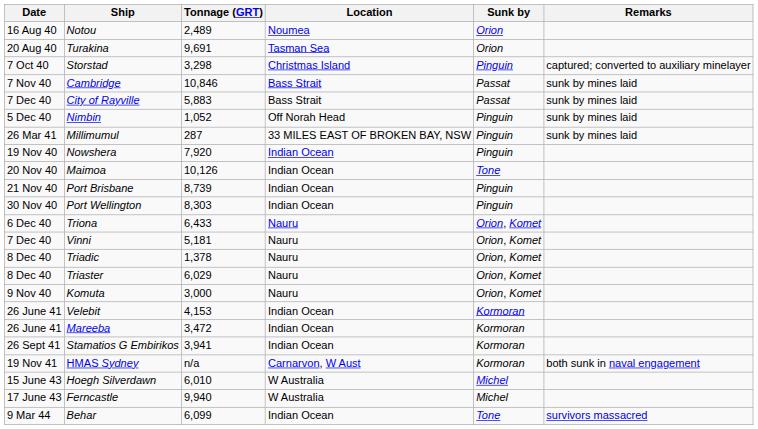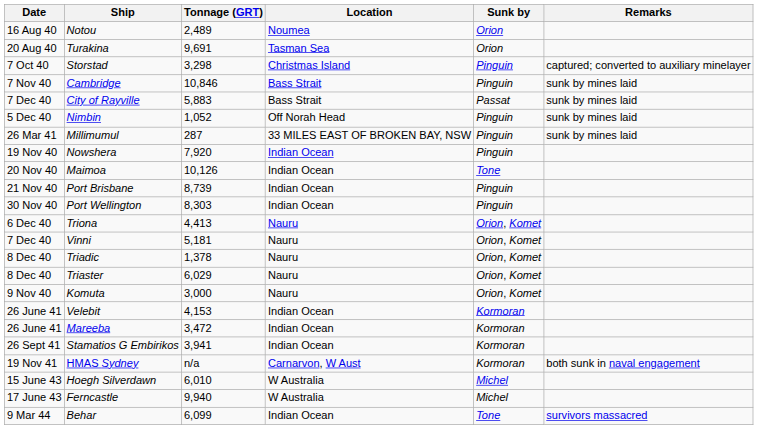 <table class="wikitable nowraplinks">
 <tr>
 <th><strong>Date</strong></th>
 <th><strong>Ship</strong></th>
 <th><strong>Tonnage (<a href='#'>GRT</a>)</strong></th>
 <th><strong>Location</strong></th>
 <th><strong>Sunk by</strong></th>
 <th><strong>Remarks</strong></th>
 </tr>
 <tr>
 <td>16 Aug 40</td>
 <td><em>Notou</em></td>
 <td>2,489</td>
 <td><a href='#'>Noumea</a></td>
 <td><a href='#'><em>Orion</em></a></td>
 <td> </td>
 </tr>
 <tr>
 <td>20 Aug 40</td>
 <td><em>Turakina</em></td>
 <td>9,691</td>
 <td><a href='#'>Tasman Sea</a></td>
 <td><em>Orion</em></td>
 <td> </td>
 </tr>
 <tr>
 <td>7 Oct 40</td>
 <td><em>Storstad</em></td>
 <td>3,298</td>
 <td><a href='#'>Christmas Island</a></td>
 <td><a href='#'><em>Pinguin</em></a></td>
 <td>captured; converted to auxiliary minelayer</td>
 </tr>
 <tr>
 <td>7 Nov 40</td>
 <td><a href='#'><em>Cambridge</em></a></td>
 <td>10,846</td>
 <td><a href='#'>Bass Strait</a></td>
-<td><em>Passat</em></td>
+<td><em>Pinguin</em></td>
 <td>sunk by mines laid</td>
 </tr>
 <tr>
 <td>7 Dec 40</td>
 <td><a href='#'><em>City of Rayville</em></a></td>
 <td>5,883</td>
 <td>Bass Strait</td>
 <td><em>Passat</em></td>
 <td>sunk by mines laid</td>
 </tr>
 <tr>
 <td>5 Dec 40</td>
 <td><a href='#'><em>Nimbin</em></a></td>
 <td>1,052</td>
 <td>Off Norah Head</td>
 <td><em>Pinguin</em></td>
 <td>sunk by mines laid</td>
 </tr>
 <tr>
 <td>26 Mar 41</td>
 <td><em>Millimumul</em></td>
 <td>287</td>
 <td>33 MILES EAST OF BROKEN BAY, NSW</td>
 <td><em>Pinguin</em></td>
 <td>sunk by mines laid</td>
 </tr>
 <tr>
 <td>19 Nov 40</td>
 <td><em>Nowshera</em></td>
 <td>7,920</td>
 <td><a href='#'>Indian Ocean</a></td>
 <td><em>Pinguin</em></td>
 <td> </td>
 </tr>
 <tr>
 <td>20 Nov 40</td>
 <td><em>Maimoa</em></td>
 <td>10,126</td>
 <td>Indian Ocean</td>
 <td><a href='#'><em>Tone</em></a></td>
 <td> </td>
 </tr>
 <tr>
 <td>21 Nov 40</td>
 <td><em>Port Brisbane</em></td>
 <td>8,739</td>
 <td>Indian Ocean</td>
 <td><em>Pinguin</em></td>
 <td> </td>
 </tr>
 <tr>
 <td>30 Nov 40</td>
 <td><em>Port Wellington</em></td>
 <td>8,303</td>
 <td>Indian Ocean</td>
 <td><em>Pinguin</em></td>
 <td> </td>
 </tr>
 <tr>
 <td>6 Dec 40</td>
 <td><em>Triona</em></td>
-<td>6,433</td>
+<td>4,413</td>
 <td><a href='#'>Nauru</a></td>
 <td><a href='#'><em>Orion</em></a>, <a href='#'><em>Komet</em></a></td>
 <td> </td>
 </tr>
 <tr>
 <td>7 Dec 40</td>
 <td><em>Vinni</em></td>
 <td>5,181</td>
 <td>Nauru</td>
 <td><em>Orion</em>, <em>Komet</em></td>
 <td> </td>
 </tr>
 <tr>
 <td>8 Dec 40</td>
 <td><em>Triadic</em></td>
 <td>1,378</td>
 <td>Nauru</td>
 <td><em>Orion</em>, <em>Komet</em></td>
 <td> </td>
 </tr>
 <tr>
 <td>8 Dec 40</td>
 <td><em>Triaster</em></td>
 <td>6,029</td>
 <td>Nauru</td>
 <td><em>Orion</em>, <em>Komet</em></td>
 <td> </td>
 </tr>
 <tr>
 <td>9 Nov 40</td>
 <td><em>Komuta</em></td>
 <td>3,000</td>
 <td>Nauru</td>
 <td><em>Orion</em>, <em>Komet</em></td>
 <td> </td>
 </tr>
 <tr>
 <td>26 June 41</td>
 <td><em>Velebit</em></td>
 <td>4,153</td>
 <td>Indian Ocean</td>
 <td><a href='#'><em>Kormoran</em></a></td>
 <td> </td>
 </tr>
 <tr>
 <td>26 June 41</td>
 <td><a href='#'><em>Mareeba</em></a></td>
 <td>3,472</td>
 <td>Indian Ocean</td>
 <td><em>Kormoran</em></td>
 <td> </td>
 </tr>
 <tr>
 <td>26 Sept 41</td>
 <td><em>Stamatios G Embirikos</em></td>
 <td>3,941</td>
 <td>Indian Ocean</td>
 <td><em>Kormoran</em></td>
 <td> </td>
 </tr>
 <tr>
 <td>19 Nov 41</td>
 <td><a href='#'>HMAS <em>Sydney</em></a></td>
 <td>n/a</td>
 <td><a href='#'>Carnarvon</a>, <a href='#'>W Aust</a></td>
 <td><em>Kormoran</em></td>
 <td>both sunk in <a href='#'>naval engagement</a></td>
 </tr>
 <tr>
 <td>15 June 43</td>
 <td><em>Hoegh Silverdawn</em></td>
 <td>6,010</td>
 <td>W Australia</td>
 <td><a href='#'><em>Michel</em></a></td>
 <td> </td>
 </tr>
 <tr>
 <td>17 June 43</td>
 <td><em>Ferncastle</em></td>
 <td>9,940</td>
 <td>W Australia</td>
 <td><em>Michel</em></td>
 <td> </td>
 </tr>
 <tr>
 <td>9 Mar 44</td>
 <td><em>Behar</em></td>
 <td>6,099</td>
 <td>Indian Ocean</td>
 <td><a href='#'><em>Tone</em></a></td>
 <td><a href='#'>survivors massacred</a></td>
 </tr>
 </table>
